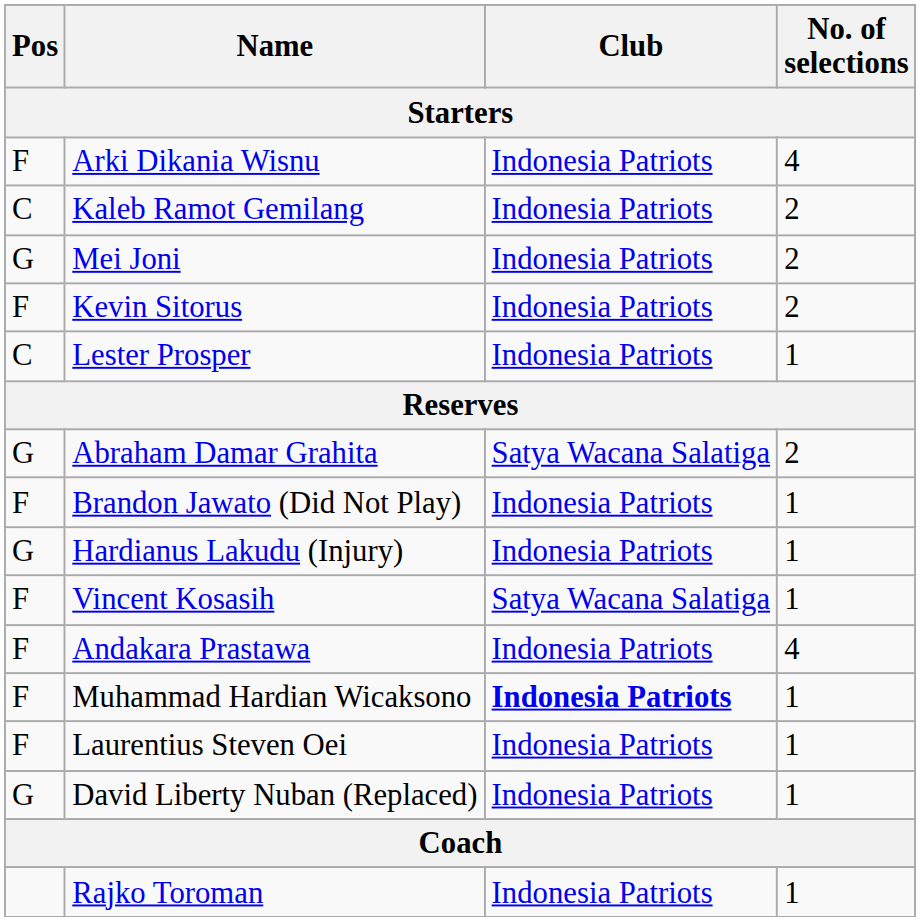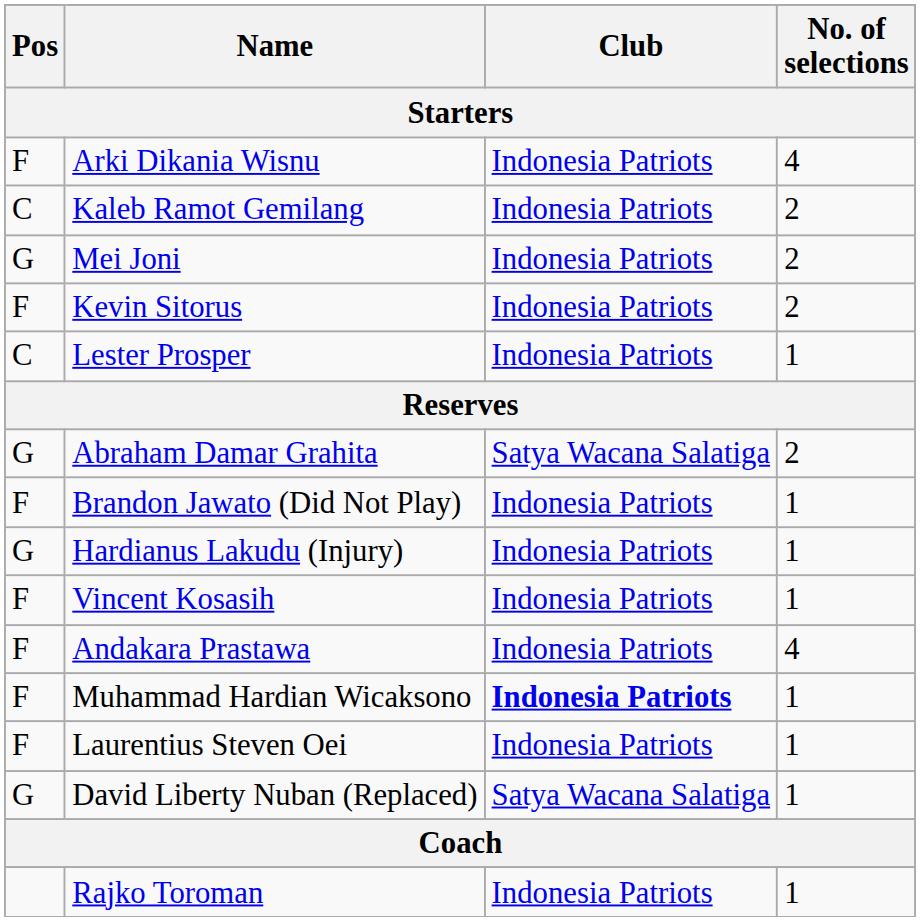 <table class="wikitable">
 <tr>
 <th>Pos</th>
 <th>Name</th>
 <th>Club</th>
 <th>No. of<br>selections</th>
 </tr>
 <tr>
 <th colspan="4">Starters</th>
 </tr>
 <tr>
 <td>F</td>
 <td> <a href='#'>Arki Dikania Wisnu</a></td>
 <td><a href='#'>Indonesia Patriots</a></td>
 <td>4</td>
 </tr>
 <tr>
 <td>C</td>
 <td> <a href='#'>Kaleb Ramot Gemilang</a></td>
 <td><a href='#'>Indonesia Patriots</a></td>
 <td>2</td>
 </tr>
 <tr>
 <td>G</td>
 <td> <a href='#'>Mei Joni</a></td>
 <td><a href='#'>Indonesia Patriots</a></td>
 <td>2</td>
 </tr>
 <tr>
 <td>F</td>
 <td> <a href='#'>Kevin Sitorus</a></td>
 <td><a href='#'>Indonesia Patriots</a></td>
 <td>2</td>
 </tr>
 <tr>
 <td>C</td>
 <td> <a href='#'>Lester Prosper</a></td>
 <td><a href='#'>Indonesia Patriots</a></td>
 <td>1</td>
 </tr>
 <tr>
 <th colspan="4">Reserves</th>
 </tr>
 <tr>
 <td>G</td>
 <td> <a href='#'>Abraham Damar Grahita</a></td>
 <td><a href='#'>Satya Wacana Salatiga</a></td>
 <td>2</td>
 </tr>
 <tr>
 <td>F</td>
 <td> <a href='#'>Brandon Jawato</a> (Did Not Play)</td>
 <td><a href='#'>Indonesia Patriots</a></td>
 <td>1</td>
 </tr>
 <tr>
 <td>G</td>
 <td> <a href='#'>Hardianus Lakudu</a> (Injury)</td>
 <td><a href='#'>Indonesia Patriots</a></td>
 <td>1</td>
 </tr>
 <tr>
 <td>F</td>
 <td> <a href='#'>Vincent Kosasih</a></td>
-<td><a href='#'>Satya Wacana Salatiga</a></td>
+<td><a href='#'>Indonesia Patriots</a></td>
 <td>1</td>
 </tr>
 <tr>
 <td>F</td>
 <td> <a href='#'>Andakara Prastawa</a></td>
 <td><a href='#'>Indonesia Patriots</a></td>
 <td>4</td>
 </tr>
 <tr>
 <td>F</td>
 <td> Muhammad Hardian Wicaksono</td>
 <td><strong><a href='#'>Indonesia Patriots</a></strong></td>
 <td>1</td>
 </tr>
 <tr>
 <td>F</td>
 <td> Laurentius Steven Oei</td>
 <td><a href='#'>Indonesia Patriots</a></td>
 <td>1</td>
 </tr>
 <tr>
 <td>G</td>
 <td> David Liberty Nuban (Replaced)</td>
-<td><a href='#'>Indonesia Patriots</a></td>
+<td><a href='#'>Satya Wacana Salatiga</a></td>
 <td>1</td>
 </tr>
 <tr>
 <th colspan="4">Coach</th>
 </tr>
 <tr>
 <td></td>
 <td> <a href='#'>Rajko Toroman</a></td>
 <td><a href='#'>Indonesia Patriots</a></td>
 <td>1</td>
 </tr>
 </table>
